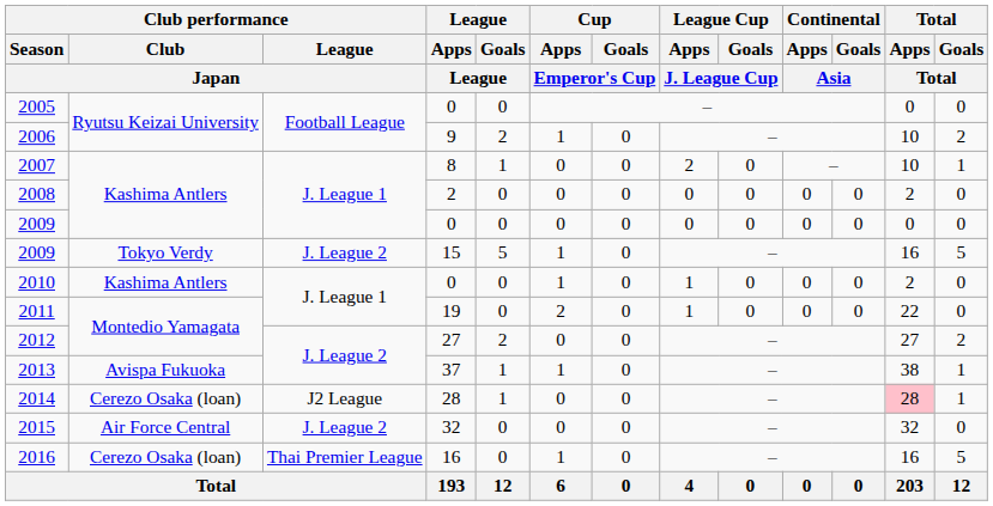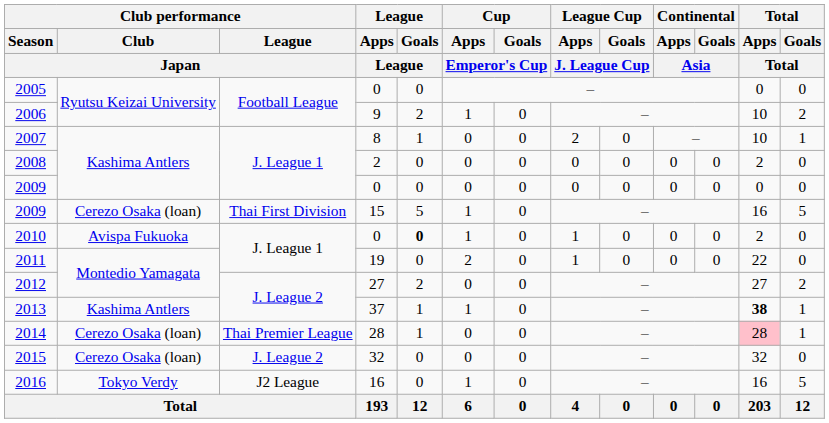 <table class="wikitable" style="text-align:center;">
 <tr>
 <th colspan=3>Club performance</th>
 <th colspan=2>League</th>
 <th colspan=2>Cup</th>
 <th colspan=2>League Cup</th>
 <th colspan=2>Continental</th>
 <th colspan=2>Total</th>
 </tr>
 <tr>
 <th>Season</th>
 <th>Club</th>
 <th>League</th>
 <th>Apps</th>
 <th>Goals</th>
 <th>Apps</th>
 <th>Goals</th>
 <th>Apps</th>
 <th>Goals</th>
 <th>Apps</th>
 <th>Goals</th>
 <th>Apps</th>
 <th>Goals</th>
 </tr>
 <tr>
 <th colspan=3>Japan</th>
 <th colspan=2>League</th>
 <th colspan=2><a href='#'>Emperor's Cup</a></th>
 <th colspan=2><a href='#'>J. League Cup</a></th>
 <th colspan=2><a href='#'>Asia</a></th>
 <th colspan=2>Total</th>
 </tr>
 <tr>
 <td><a href='#'>2005</a></td>
 <td rowspan="2"><a href='#'>Ryutsu Keizai University</a></td>
 <td rowspan="2"><a href='#'>Football League</a></td>
 <td>0</td>
 <td>0</td>
 <td colspan="6">–</td>
 <td>0</td>
 <td>0</td>
 </tr>
 <tr>
 <td><a href='#'>2006</a></td>
 <td>9</td>
 <td>2</td>
 <td>1</td>
 <td>0</td>
 <td colspan="4">–</td>
 <td>10</td>
 <td>2</td>
 </tr>
 <tr>
 <td><a href='#'>2007</a></td>
 <td rowspan="3"><a href='#'>Kashima Antlers</a></td>
 <td rowspan="3"><a href='#'>J. League 1</a></td>
 <td>8</td>
 <td>1</td>
 <td>0</td>
 <td>0</td>
 <td>2</td>
 <td>0</td>
 <td colspan="2">–</td>
 <td>10</td>
 <td>1</td>
 </tr>
 <tr>
 <td><a href='#'>2008</a></td>
 <td>2</td>
 <td>0</td>
 <td>0</td>
 <td>0</td>
 <td>0</td>
 <td>0</td>
 <td>0</td>
 <td>0</td>
 <td>2</td>
 <td>0</td>
 </tr>
 <tr>
 <td><a href='#'>2009</a></td>
 <td>0</td>
 <td>0</td>
 <td>0</td>
 <td>0</td>
 <td>0</td>
 <td>0</td>
 <td>0</td>
 <td>0</td>
 <td>0</td>
 <td>0</td>
 </tr>
 <tr>
 <td><a href='#'>2009</a></td>
-<td><a href='#'>Tokyo Verdy</a></td>
-<td><a href='#'>J. League 2</a></td>
+<td><a href='#'>Cerezo Osaka</a> (loan)</td>
+<td><a href='#'>Thai First Division</a></td>
 <td>15</td>
 <td>5</td>
 <td>1</td>
 <td>0</td>
 <td colspan="4">–</td>
 <td>16</td>
 <td>5</td>
 </tr>
 <tr>
 <td><a href='#'>2010</a></td>
-<td><a href='#'>Kashima Antlers</a></td>
+<td><a href='#'>Avispa Fukuoka</a></td>
 <td rowspan="2">J. League 1</td>
 <td>0</td>
-<td>0</td>
+<td><strong>0</strong></td>
 <td>1</td>
 <td>0</td>
 <td>1</td>
 <td>0</td>
 <td>0</td>
 <td>0</td>
 <td>2</td>
 <td>0</td>
 </tr>
 <tr>
 <td><a href='#'>2011</a></td>
 <td rowspan="2"><a href='#'>Montedio Yamagata</a></td>
 <td>19</td>
 <td>0</td>
 <td>2</td>
 <td>0</td>
 <td>1</td>
 <td>0</td>
 <td>0</td>
 <td>0</td>
 <td>22</td>
 <td>0</td>
 </tr>
 <tr>
 <td><a href='#'>2012</a></td>
 <td rowspan="2"><a href='#'>J. League 2</a></td>
 <td>27</td>
 <td>2</td>
 <td>0</td>
 <td>0</td>
 <td colspan="4">–</td>
 <td>27</td>
 <td>2</td>
 </tr>
 <tr>
 <td><a href='#'>2013</a></td>
-<td><a href='#'>Avispa Fukuoka</a></td>
+<td><a href='#'>Kashima Antlers</a></td>
 <td>37</td>
 <td>1</td>
 <td>1</td>
 <td>0</td>
 <td colspan="4">–</td>
-<td>38</td>
+<td><strong>38</strong></td>
 <td>1</td>
 </tr>
 <tr>
 <td><a href='#'>2014</a></td>
 <td><a href='#'>Cerezo Osaka</a> (loan)</td>
-<td>J2 League</td>
+<td><a href='#'>Thai Premier League</a></td>
 <td>28</td>
 <td>1</td>
 <td>0</td>
 <td>0</td>
 <td colspan="4">–</td>
 <td style="background: pink;">28</td>
 <td>1</td>
 </tr>
 <tr>
 <td><a href='#'>2015</a></td>
-<td><a href='#'>Air Force Central</a></td>
+<td><a href='#'>Cerezo Osaka</a> (loan)</td>
 <td><a href='#'>J. League 2</a></td>
 <td>32</td>
 <td>0</td>
 <td>0</td>
 <td>0</td>
 <td colspan="4">–</td>
 <td>32</td>
 <td>0</td>
 </tr>
 <tr>
 <td><a href='#'>2016</a></td>
-<td><a href='#'>Cerezo Osaka</a> (loan)</td>
-<td><a href='#'>Thai Premier League</a></td>
+<td><a href='#'>Tokyo Verdy</a></td>
+<td>J2 League</td>
 <td>16</td>
 <td>0</td>
 <td>1</td>
 <td>0</td>
 <td colspan="4">–</td>
 <td>16</td>
 <td>5</td>
 </tr>
 <tr>
 <th colspan=3>Total</th>
 <th>193</th>
 <th>12</th>
 <th>6</th>
 <th>0</th>
 <th>4</th>
 <th>0</th>
 <th>0</th>
 <th>0</th>
 <th>203</th>
 <th>12</th>
 </tr>
 </table>
